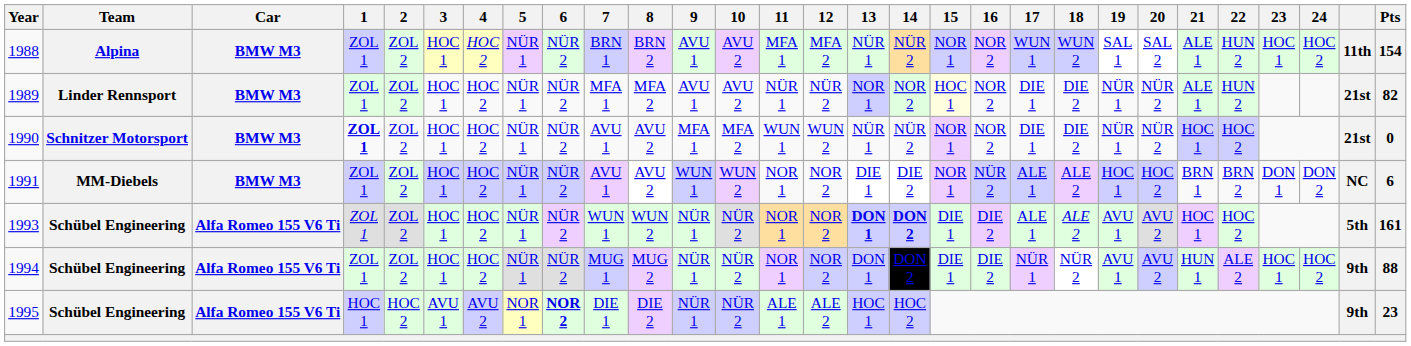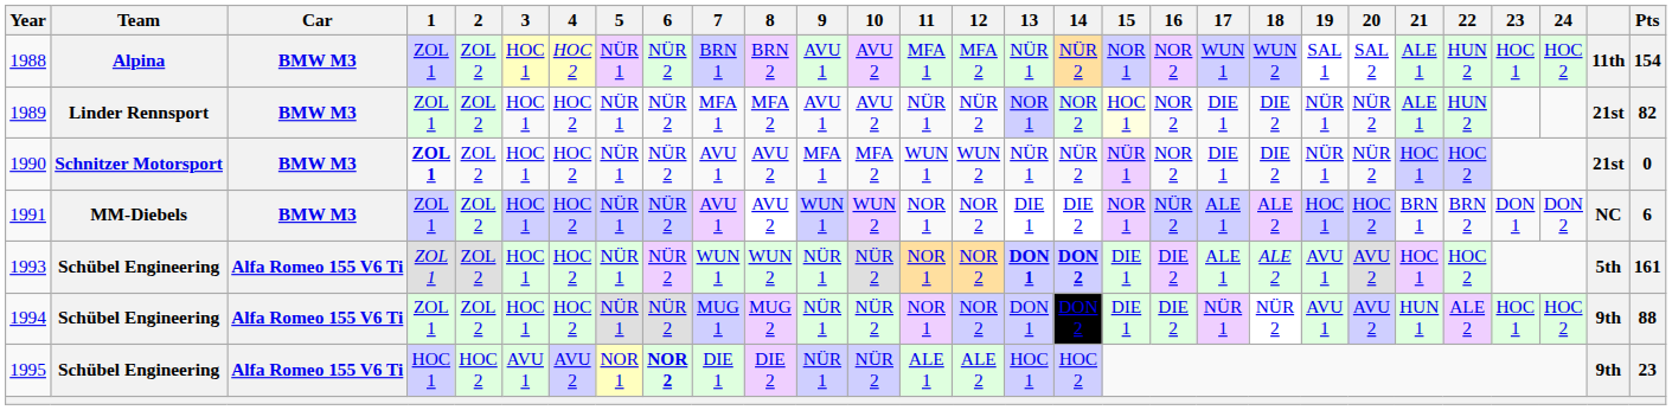 <table class="wikitable" style="text-align:center; font-size:85%">
 <tr>
 <th>Year</th>
 <th>Team</th>
 <th>Car</th>
 <th>1</th>
 <th>2</th>
 <th>3</th>
 <th>4</th>
 <th>5</th>
 <th>6</th>
 <th>7</th>
 <th>8</th>
 <th>9</th>
 <th>10</th>
 <th>11</th>
 <th>12</th>
 <th>13</th>
 <th>14</th>
 <th>15</th>
 <th>16</th>
 <th>17</th>
 <th>18</th>
 <th>19</th>
 <th>20</th>
 <th>21</th>
 <th>22</th>
 <th>23</th>
 <th>24</th>
 <th></th>
 <th>Pts</th>
 </tr>
 <tr>
 <td><a href='#'>1988</a></td>
 <th><a href='#'>Alpina</a></th>
 <th nowrap><a href='#'>BMW M3</a></th>
 <td style="background:#CFCFFF;"><a href='#'>ZOL<br>1</a><br></td>
 <td style="background:#DFFFDF;"><a href='#'>ZOL<br>2</a><br></td>
 <td style="background:#FFFFBF;"><a href='#'>HOC<br>1</a><br></td>
 <td style="background:#FFFFBF;"><a href='#'><em>HOC<br>2</em></a><br></td>
 <td style="background:#EFCFFF;"><a href='#'>NÜR<br>1</a><br></td>
 <td style="background:#DFFFDF;"><a href='#'>NÜR<br>2</a><br></td>
 <td style="background:#CFCFFF;"><a href='#'>BRN<br>1</a><br></td>
 <td style="background:#EFCFFF;"><a href='#'>BRN<br>2</a><br></td>
 <td style="background:#DFFFDF;"><a href='#'>AVU<br>1</a><br></td>
 <td style="background:#EFCFFF;"><a href='#'>AVU<br>2</a><br></td>
 <td style="background:#DFFFDF;"><a href='#'>MFA<br>1</a><br></td>
 <td style="background:#DFFFDF;"><a href='#'>MFA<br>2</a><br></td>
 <td style="background:#DFFFDF;"><a href='#'>NÜR<br>1</a><br></td>
 <td style="background:#FFDF9F;"><a href='#'>NÜR<br>2</a><br></td>
 <td style="background:#CFCFFF;"><a href='#'>NOR<br>1</a><br></td>
 <td style="background:#EFCFFF;"><a href='#'>NOR<br>2</a><br></td>
 <td style="background:#CFCFFF;"><a href='#'>WUN<br>1</a><br></td>
 <td style="background:#CFCFFF;"><a href='#'>WUN<br>2</a><br></td>
 <td style="background:#FFFFFF;"><a href='#'>SAL<br>1</a><br></td>
 <td style="background:#FFFFFF;"><a href='#'>SAL<br>2</a><br></td>
 <td style="background:#DFFFDF;"><a href='#'>ALE<br>1</a><br></td>
 <td style="background:#DFFFDF;"><a href='#'>HUN<br>2</a><br></td>
 <td style="background:#DFFFDF;"><a href='#'>HOC<br>1</a><br></td>
 <td style="background:#DFFFDF;"><a href='#'>HOC<br>2</a><br></td>
 <th>11th</th>
 <th>154</th>
 </tr>
 <tr>
 <td><a href='#'>1989</a></td>
 <th nowrap>Linder Rennsport</th>
 <th nowrap><a href='#'>BMW M3</a></th>
 <td style="background:#DFFFDF;"><a href='#'>ZOL<br>1</a><br></td>
 <td style="background:#DFFFDF;"><a href='#'>ZOL<br>2</a><br></td>
 <td><a href='#'>HOC<br>1</a></td>
 <td><a href='#'>HOC<br>2</a></td>
 <td><a href='#'>NÜR<br>1</a></td>
 <td><a href='#'>NÜR<br>2</a></td>
 <td><a href='#'>MFA<br>1</a></td>
 <td><a href='#'>MFA<br>2</a></td>
 <td><a href='#'>AVU<br>1</a></td>
 <td><a href='#'>AVU<br>2</a></td>
 <td><a href='#'>NÜR<br>1</a></td>
 <td><a href='#'>NÜR<br>2</a></td>
 <td style="background:#CFCFFF;"><a href='#'>NOR<br>1</a><br></td>
 <td style="background:#DFFFDF;"><a href='#'>NOR<br>2</a><br></td>
 <td style="background: lightyellow;"><a href='#'>HOC<br>1</a></td>
 <td><a href='#'>NOR<br>2</a></td>
 <td><a href='#'>DIE<br>1</a></td>
 <td><a href='#'>DIE<br>2</a></td>
 <td><a href='#'>NÜR<br>1</a></td>
 <td><a href='#'>NÜR<br>2</a></td>
 <td style="background:#DFFFDF;"><a href='#'>ALE<br>1</a><br></td>
 <td style="background:#DFFFDF;"><a href='#'>HUN<br>2</a><br></td>
 <td></td>
 <td></td>
 <th>21st</th>
 <th>82</th>
 </tr>
 <tr>
 <td><a href='#'>1990</a></td>
 <th nowrap><a href='#'>Schnitzer Motorsport</a></th>
 <th nowrap><a href='#'>BMW M3</a></th>
 <td><strong><a href='#'>ZOL<br>1</a></strong></td>
 <td><a href='#'>ZOL<br>2</a></td>
 <td><a href='#'>HOC<br>1</a></td>
 <td><a href='#'>HOC<br>2</a></td>
 <td><a href='#'>NÜR<br>1</a></td>
 <td><a href='#'>NÜR<br>2</a></td>
 <td><a href='#'>AVU<br>1</a></td>
 <td><a href='#'>AVU<br>2</a></td>
 <td><a href='#'>MFA<br>1</a></td>
 <td><a href='#'>MFA<br>2</a></td>
 <td><a href='#'>WUN<br>1</a></td>
 <td><a href='#'>WUN<br>2</a></td>
 <td><a href='#'>NÜR<br>1</a></td>
 <td><a href='#'>NÜR<br>2</a></td>
-<td style="background:#EFCFFF;"><a href='#'>NOR<br>1</a><br></td>
+<td style="background:#EFCFFF;"><a href='#'>NÜR<br>1</a><br></td>
 <td><a href='#'>NOR<br>2</a></td>
 <td><a href='#'>DIE<br>1</a></td>
 <td><a href='#'>DIE<br>2</a></td>
 <td><a href='#'>NÜR<br>1</a></td>
 <td><a href='#'>NÜR<br>2</a></td>
 <td style="background:#CFCFFF;"><a href='#'>HOC<br>1</a><br></td>
 <td style="background:#CFCFFF;"><a href='#'>HOC<br>2</a><br></td>
 <td colspan=2></td>
 <th>21st</th>
 <th>0</th>
 </tr>
 <tr>
 <td><a href='#'>1991</a></td>
 <th nowrap>MM-Diebels</th>
 <th nowrap><a href='#'>BMW M3</a></th>
 <td style="background:#CFCFFF;"><a href='#'>ZOL<br>1</a><br></td>
 <td style="background:#DFFFDF;"><a href='#'>ZOL<br>2</a><br></td>
 <td style="background:#CFCFFF;"><a href='#'>HOC<br>1</a><br></td>
 <td style="background:#CFCFFF;"><a href='#'>HOC<br>2</a><br></td>
 <td style="background:#CFCFFF;"><a href='#'>NÜR<br>1</a><br></td>
 <td style="background:#CFCFFF;"><a href='#'>NÜR<br>2</a><br></td>
 <td style="background:#EFCFFF;"><a href='#'>AVU<br>1</a><br></td>
 <td style="background:#FFFFFF;"><a href='#'>AVU<br>2</a><br></td>
 <td style="background:#CFCFFF;"><a href='#'>WUN<br>1</a><br></td>
 <td style="background:#EFCFFF;"><a href='#'>WUN<br>2</a><br></td>
 <td><a href='#'>NOR<br>1</a></td>
 <td><a href='#'>NOR<br>2</a></td>
 <td style="background:#FFFFFF;"><a href='#'>DIE<br>1</a><br></td>
 <td style="background:#FFFFFF;"><a href='#'>DIE<br>2</a><br></td>
 <td style="background:#EFCFFF;"><a href='#'>NOR<br>1</a><br></td>
 <td style="background:#CFCFFF;"><a href='#'>NÜR<br>2</a><br></td>
 <td style="background:#CFCFFF;"><a href='#'>ALE<br>1</a><br></td>
 <td style="background:#EFCFFF;"><a href='#'>ALE<br>2</a><br></td>
 <td style="background:#CFCFFF;"><a href='#'>HOC<br>1</a><br></td>
 <td style="background:#CFCFFF;"><a href='#'>HOC<br>2</a><br></td>
 <td><a href='#'>BRN<br>1</a></td>
 <td><a href='#'>BRN<br>2</a></td>
 <td><a href='#'>DON<br>1</a></td>
 <td><a href='#'>DON<br>2</a></td>
 <th>NC</th>
 <th>6</th>
 </tr>
 <tr>
 <td><a href='#'>1993</a></td>
 <th>Schübel Engineering</th>
 <th nowrap><a href='#'>Alfa Romeo 155 V6 Ti</a></th>
 <td style="background:#DFDFDF;"><a href='#'><em>ZOL<br>1</em></a><br></td>
 <td style="background:#DFDFDF;"><a href='#'>ZOL<br>2</a><br></td>
 <td style="background:#DFFFDF;"><a href='#'>HOC<br>1</a><br></td>
 <td style="background:#DFFFDF;"><a href='#'>HOC<br>2</a><br></td>
 <td style="background:#DFFFDF;"><a href='#'>NÜR<br>1</a><br></td>
 <td style="background:#EFCFFF;"><a href='#'>NÜR<br>2</a><br></td>
 <td style="background:#DFFFDF;"><a href='#'>WUN<br>1</a><br></td>
 <td style="background:#DFFFDF;"><a href='#'>WUN<br>2</a><br></td>
 <td style="background:#DFFFDF;"><a href='#'>NÜR<br>1</a><br></td>
 <td style="background:#DFDFDF;"><a href='#'>NÜR<br>2</a><br></td>
 <td style="background:#FFDF9F;"><a href='#'>NOR<br>1</a><br></td>
 <td style="background:#FFDF9F;"><a href='#'>NOR<br>2</a><br></td>
 <td style="background:#CFCFFF;"><strong><a href='#'>DON<br>1</a></strong><br></td>
 <td style="background:#CFCFFF;"><strong><a href='#'>DON<br>2</a></strong><br></td>
 <td style="background:#DFFFDF;"><a href='#'>DIE<br>1</a><br></td>
 <td style="background:#EFCFFF;"><a href='#'>DIE<br>2</a><br></td>
 <td style="background:#DFFFDF;"><a href='#'>ALE<br>1</a><br></td>
 <td style="background:#DFFFDF;"><a href='#'><em>ALE<br>2</em></a><br></td>
 <td style="background:#DFFFDF;"><a href='#'>AVU<br>1</a><br></td>
 <td style="background:#DFDFDF;"><a href='#'>AVU<br>2</a><br></td>
 <td style="background:#EFCFFF;"><a href='#'>HOC<br>1</a><br></td>
 <td style="background:#DFFFDF;"><a href='#'>HOC<br>2</a><br></td>
 <td colspan=2></td>
 <th>5th</th>
 <th>161</th>
 </tr>
 <tr>
 <td><a href='#'>1994</a></td>
 <th nowrap>Schübel Engineering</th>
 <th nowrap><a href='#'>Alfa Romeo 155 V6 Ti</a></th>
 <td style="background:#DFFFDF;"><a href='#'>ZOL<br>1</a><br></td>
 <td style="background:#DFFFDF;"><a href='#'>ZOL<br>2</a><br></td>
 <td style="background:#DFFFDF;"><a href='#'>HOC<br>1</a><br></td>
 <td style="background:#DFFFDF;"><a href='#'>HOC<br>2</a><br></td>
 <td style="background:#DFDFDF;"><a href='#'>NÜR<br>1</a><br></td>
 <td style="background:#DFDFDF;"><a href='#'>NÜR<br>2</a><br></td>
 <td style="background:#CFCFFF;"><a href='#'>MUG<br>1</a><br></td>
 <td style="background:#EFCFFF;"><a href='#'>MUG<br>2</a><br></td>
 <td style="background:#DFFFDF;"><a href='#'>NÜR<br>1</a><br></td>
 <td style="background:#DFFFDF;"><a href='#'>NÜR<br>2</a><br></td>
 <td style="background:#EFCFFF;"><a href='#'>NOR<br>1</a><br></td>
 <td style="background:#CFCFFF;"><a href='#'>NOR<br>2</a><br></td>
 <td style="background:#CFCFFF;"><a href='#'>DON<br>1</a><br></td>
 <td style="background:#000000; color:white"><a href='#'><span>DON<br>2</span></a><br></td>
 <td style="background:#DFFFDF;"><a href='#'>DIE<br>1</a><br></td>
 <td style="background:#DFFFDF;"><a href='#'>DIE<br>2</a><br></td>
 <td style="background:#EFCFFF;"><a href='#'>NÜR<br>1</a><br></td>
 <td style="background:#FFFFFF;"><a href='#'>NÜR<br>2</a><br></td>
 <td style="background:#DFFFDF;"><a href='#'>AVU<br>1</a><br></td>
 <td style="background:#CFCFFF;"><a href='#'>AVU<br>2</a><br></td>
 <td style="background:#DFFFDF;"><a href='#'>HUN<br>1</a><br></td>
 <td style="background:#EFCFFF;"><a href='#'>ALE<br>2</a><br></td>
 <td style="background:#DFFFDF;"><a href='#'>HOC<br>1</a><br></td>
 <td style="background:#DFFFDF;"><a href='#'>HOC<br>2</a><br></td>
 <th>9th</th>
 <th>88</th>
 </tr>
 <tr>
 <td><a href='#'>1995</a></td>
 <th>Schübel Engineering</th>
 <th nowrap><a href='#'>Alfa Romeo 155 V6 Ti</a></th>
 <td style="background:#CFCFFF;"><a href='#'>HOC<br>1</a><br></td>
 <td style="background:#DFFFDF;"><a href='#'>HOC<br>2</a><br></td>
 <td style="background:#DFFFDF;"><a href='#'>AVU<br>1</a><br></td>
 <td style="background:#CFCFFF;"><a href='#'>AVU<br>2</a><br></td>
 <td style="background:#FFFFBF;"><a href='#'>NOR<br>1</a><br></td>
 <td style="background:#DFFFDF;"><a href='#'><strong>NOR<br>2</strong></a><br></td>
 <td style="background:#DFFFDF;"><a href='#'>DIE<br>1</a><br></td>
 <td style="background:#EFCFFF;"><a href='#'>DIE<br>2</a><br></td>
 <td style="background:#CFCFFF;"><a href='#'>NÜR<br>1</a><br></td>
 <td style="background:#CFCFFF;"><a href='#'>NÜR<br>2</a><br></td>
 <td style="background:#DFFFDF;"><a href='#'>ALE<br>1</a><br></td>
 <td style="background:#DFFFDF;"><a href='#'>ALE<br>2</a><br></td>
 <td style="background:#CFCFFF;"><a href='#'>HOC<br>1</a><br></td>
 <td style="background:#CFCFFF;"><a href='#'>HOC<br>2</a><br></td>
 <td colspan=10></td>
 <th>9th</th>
 <th>23</th>
 </tr>
 <tr>
 <th colspan="29"></th>
 </tr>
 </table>
